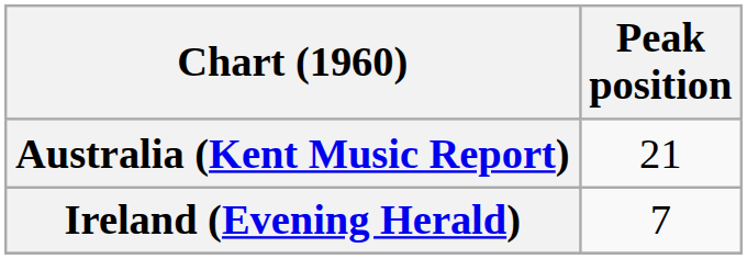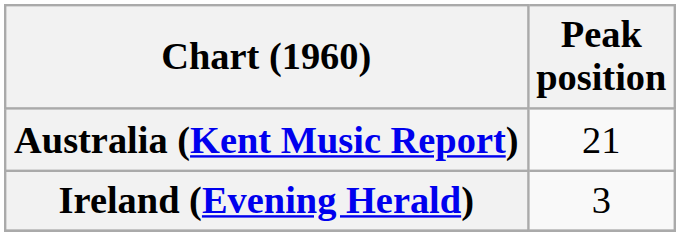 <table class="wikitable sortable plainrowheaders" style="text-align:center">
 <tr>
 <th>Chart (1960)</th>
 <th>Peak<br>position</th>
 </tr>
 <tr>
 <th scope="row">Australia (<a href='#'>Kent Music Report</a>)</th>
 <td>21</td>
 </tr>
 <tr>
 <th scope="row">Ireland (<a href='#'>Evening Herald</a>)</th>
-<td>7</td>
+<td>3</td>
 </tr>
 <tr>
 </tr>
 </table>
